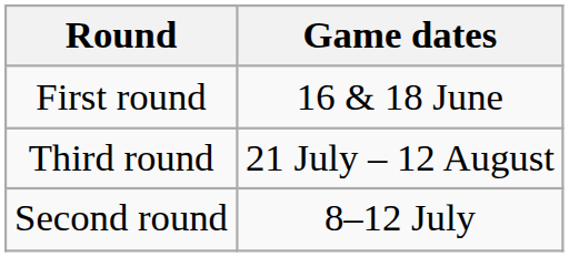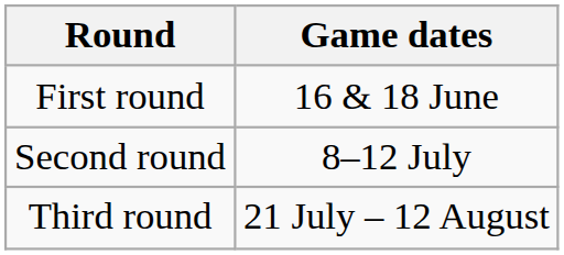 <table class="wikitable" style="text-align:center">
 <tr>
 <th>Round</th>
 <th>Game dates</th>
 </tr>
 <tr>
 <td>First round</td>
 <td>16 & 18 June</td>
 </tr>
 <tr>
+<td>Second round</td>
+<td>8–12 July</td>
+</tr>
+<tr>
 <td>Third round</td>
 <td>21 July – 12 August</td>
 </tr>
-<tr>
-<td>Second round</td>
-<td>8–12 July</td>
-</tr>
 </table>
